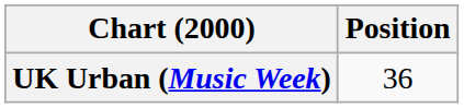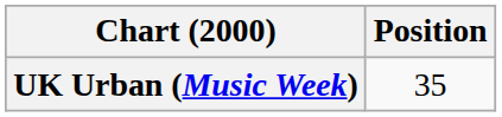 <table class="wikitable plainrowheaders" style="text-align:center">
 <tr>
 <th scope="col">Chart (2000)</th>
 <th scope="col">Position</th>
 </tr>
 <tr>
 <th scope="row">UK Urban (<em><a href='#'>Music Week</a></em>)</th>
-<td>36</td>
+<td>35</td>
 </tr>
 </table>
